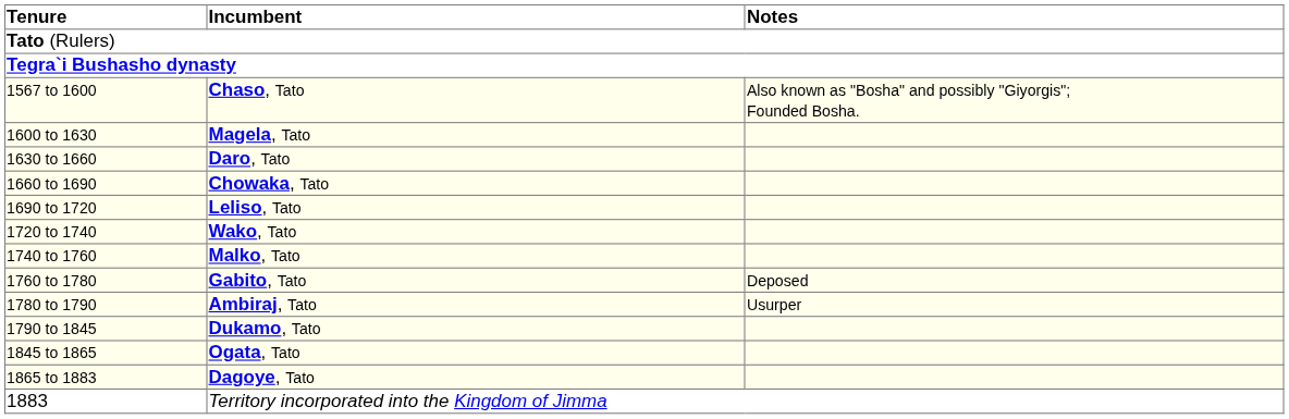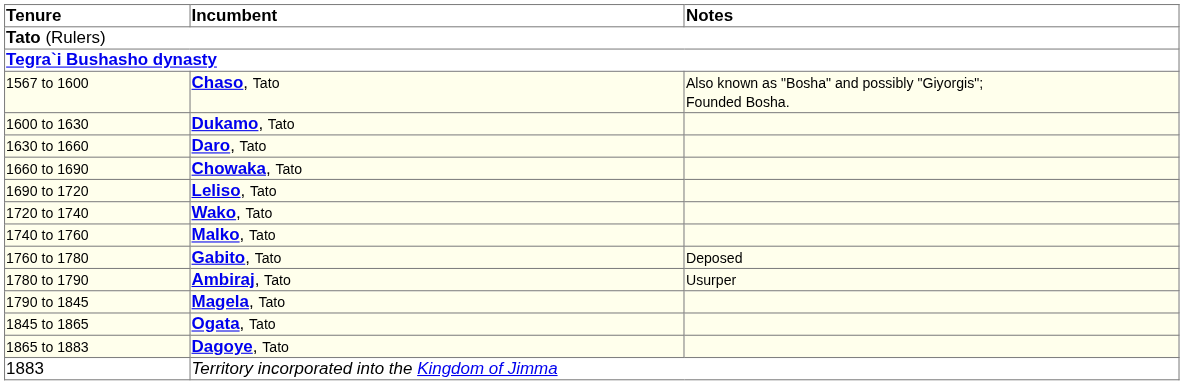 <table width=70% border=1 style="border-collapse: collapse">
 <tr align=left>
 <th width="15%">Tenure</th>
 <th width="40%">Incumbent</th>
 <th width="40%">Notes</th>
 </tr>
 <tr valign=top>
 <td colspan="3"><strong>Tato</strong> (Rulers)</td>
 </tr>
 <tr valign=top>
 <td colspan="3"><strong><a href='#'>Tegra`i Bushasho dynasty</a></strong></td>
 </tr>
 <tr valign=top bgcolor="#ffffec">
 <td><small>1567 to 1600</small></td>
 <td><strong><a href='#'>Chaso</a></strong>, <small>Tato</small></td>
 <td><small>Also known as "Bosha" and possibly "Giyorgis";<br>Founded Bosha.</small></td>
 </tr>
 <tr valign=top bgcolor="#ffffec">
 <td><small>1600 to 1630</small></td>
-<td><strong><a href='#'>Magela</a></strong>, <small>Tato</small></td>
+<td><strong><a href='#'>Dukamo</a></strong>, <small>Tato</small></td>
 <td></td>
 </tr>
 <tr valign=top bgcolor="#ffffec">
 <td><small>1630 to 1660</small></td>
 <td><strong><a href='#'>Daro</a></strong>, <small>Tato</small></td>
 <td></td>
 </tr>
 <tr valign=top bgcolor="#ffffec">
 <td><small>1660 to 1690</small></td>
 <td><strong><a href='#'>Chowaka</a></strong>, <small>Tato</small></td>
 <td></td>
 </tr>
 <tr valign=top bgcolor="#ffffec">
 <td><small>1690 to 1720</small></td>
 <td><strong><a href='#'>Leliso</a></strong>, <small>Tato</small></td>
 <td></td>
 </tr>
 <tr valign=top bgcolor="#ffffec">
 <td><small>1720 to 1740</small></td>
 <td><strong><a href='#'>Wako</a></strong>, <small>Tato</small></td>
 <td></td>
 </tr>
 <tr valign=top bgcolor="#ffffec">
 <td><small>1740 to 1760</small></td>
 <td><strong><a href='#'>Malko</a></strong>, <small>Tato</small></td>
 <td></td>
 </tr>
 <tr valign=top bgcolor="#ffffec">
 <td><small>1760 to 1780</small></td>
 <td><strong><a href='#'>Gabito</a></strong>, <small>Tato</small></td>
 <td><small>Deposed</small></td>
 </tr>
 <tr valign=top bgcolor="#ffffec">
 <td><small>1780 to 1790</small></td>
 <td><strong><a href='#'>Ambiraj</a></strong>, <small>Tato</small></td>
 <td><small>Usurper</small></td>
 </tr>
 <tr valign=top bgcolor="#ffffec">
 <td><small>1790 to 1845</small></td>
-<td><strong><a href='#'>Dukamo</a></strong>, <small>Tato</small></td>
+<td><strong><a href='#'>Magela</a></strong>, <small>Tato</small></td>
 <td></td>
 </tr>
 <tr valign=top bgcolor="#ffffec">
 <td><small>1845 to 1865</small></td>
 <td><strong><a href='#'>Ogata</a></strong>, <small>Tato</small></td>
 <td></td>
 </tr>
 <tr valign=top bgcolor="#ffffec">
 <td><small>1865 to 1883</small></td>
 <td><strong><a href='#'>Dagoye</a></strong>, <small>Tato</small></td>
 <td></td>
 </tr>
 <tr valign=top>
 <td>1883</td>
 <td colspan="2"><em>Territory incorporated into the <a href='#'>Kingdom of Jimma</a></em></td>
 </tr>
 </table>
